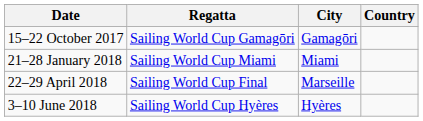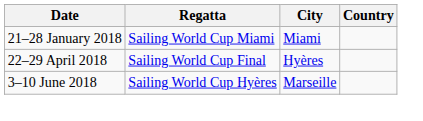 <table class="wikitable">
 <tr>
 <th>Date</th>
 <th>Regatta</th>
 <th>City</th>
 <th>Country</th>
-</tr>
-<tr>
-<td>15–22 October 2017</td>
-<td><a href='#'>Sailing World Cup Gamagōri</a></td>
-<td><a href='#'>Gamagōri</a></td>
-<td></td>
 </tr>
 <tr>
 <td>21–28 January 2018</td>
 <td><a href='#'>Sailing World Cup Miami</a></td>
 <td><a href='#'>Miami</a></td>
 <td></td>
 </tr>
 <tr>
 <td>22–29 April 2018</td>
 <td><a href='#'>Sailing World Cup Final</a></td>
-<td><a href='#'>Marseille</a></td>
+<td><a href='#'>Hyères</a></td>
 <td></td>
 </tr>
 <tr>
 <td>3–10 June 2018</td>
 <td><a href='#'>Sailing World Cup Hyères</a></td>
-<td><a href='#'>Hyères</a></td>
+<td><a href='#'>Marseille</a></td>
 <td></td>
 </tr>
 </table>
